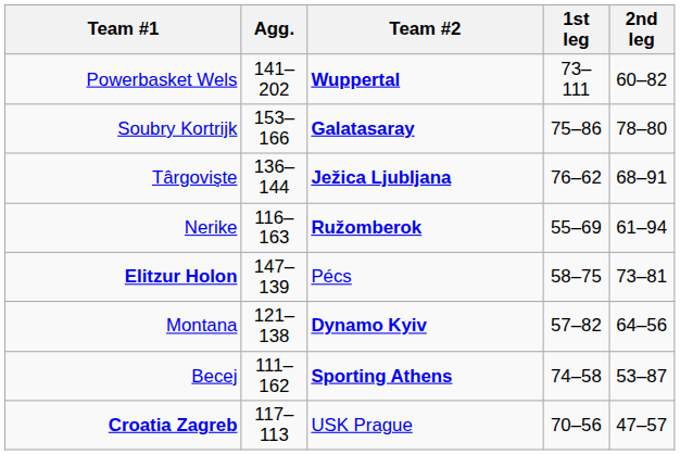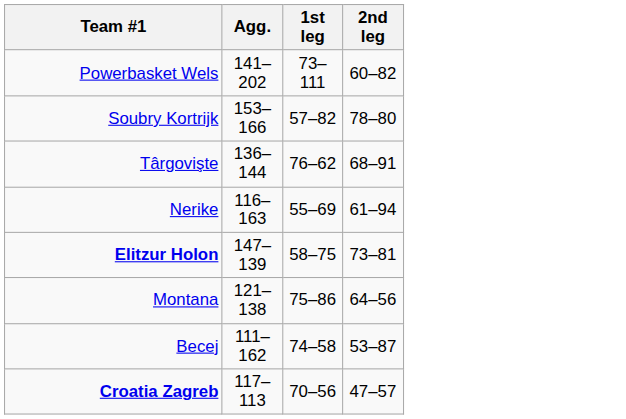 <table class=wikitable style="text-align:center">
 <tr>
 <th width=200>Team #1</th>
 <th width=50>Agg.</th>
-<th width=200>Team #2</th>
 <th width=50>1st leg</th>
 <th width=50>2nd leg</th>
 </tr>
 <tr>
 <td align=right><a href='#'>Powerbasket Wels</a> </td>
 <td align=center>141–202</td>
-<td align=left> <strong><a href='#'>Wuppertal</a></strong></td>
 <td align=center>73–111</td>
 <td align=center>60–82</td>
 </tr>
 <tr>
 <td align=right><a href='#'>Soubry Kortrijk</a> </td>
 <td align=center>153–166</td>
-<td align=left> <strong><a href='#'>Galatasaray</a></strong></td>
-<td align=center>75–86</td>
+<td align=center>57–82</td>
 <td align=center>78–80</td>
 </tr>
 <tr>
 <td align=right><a href='#'>Târgovişte</a> </td>
 <td align=center>136–144</td>
-<td align=left> <strong><a href='#'>Ježica Ljubljana</a></strong></td>
 <td align=center>76–62</td>
 <td align=center>68–91</td>
 </tr>
 <tr>
 <td align=right><a href='#'>Nerike</a> </td>
 <td align=center>116–163</td>
-<td align=left> <strong><a href='#'>Ružomberok</a></strong></td>
 <td align=center>55–69</td>
 <td align=center>61–94</td>
 </tr>
 <tr>
 <td align=right><strong><a href='#'>Elitzur Holon</a></strong> </td>
 <td align=center>147–139</td>
-<td align=left> <a href='#'>Pécs</a></td>
 <td align=center>58–75</td>
 <td align=center>73–81</td>
 </tr>
 <tr>
 <td align=right><a href='#'>Montana</a> </td>
 <td align=center>121–138</td>
-<td align=left> <strong><a href='#'>Dynamo Kyiv</a></strong></td>
-<td align=center>57–82</td>
+<td align=center>75–86</td>
 <td align=center>64–56</td>
 </tr>
 <tr>
 <td align=right><a href='#'>Becej</a> </td>
 <td align=center>111–162</td>
-<td align=left> <strong><a href='#'>Sporting Athens</a></strong></td>
 <td align=center>74–58</td>
 <td align=center>53–87</td>
 </tr>
 <tr>
 <td align=right><strong><a href='#'>Croatia Zagreb</a></strong> </td>
 <td align=center>117–113</td>
-<td align=left> <a href='#'>USK Prague</a></td>
 <td align=center>70–56</td>
 <td align=center>47–57</td>
 </tr>
 </table>
